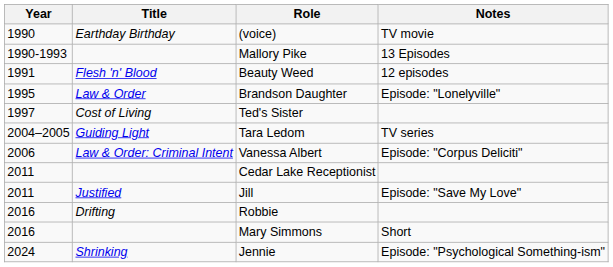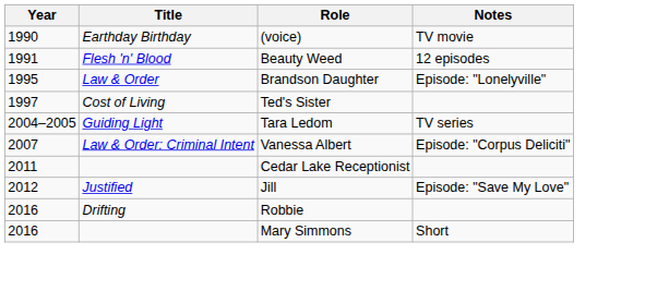 <table class="wikitable sortable">
 <tr>
 <th>Year</th>
 <th>Title</th>
 <th>Role</th>
 <th class="unsortable">Notes</th>
 </tr>
 <tr>
 <td>1990</td>
 <td><em>Earthday Birthday</em></td>
 <td>(voice)</td>
 <td>TV movie</td>
-</tr>
-<tr>
-<td>1990-1993</td>
-<td><em></em></td>
-<td>Mallory Pike</td>
-<td>13 Episodes</td>
 </tr>
 <tr>
 <td>1991</td>
 <td><em><a href='#'>Flesh 'n' Blood</a></em></td>
 <td>Beauty Weed</td>
 <td>12 episodes</td>
 </tr>
 <tr>
 <td>1995</td>
 <td><em><a href='#'>Law & Order</a></em></td>
 <td>Brandson Daughter</td>
 <td>Episode: "Lonelyville"</td>
 </tr>
 <tr>
 <td>1997</td>
 <td><em>Cost of Living</em></td>
 <td>Ted's Sister</td>
 <td></td>
 </tr>
 <tr>
 <td>2004–2005</td>
 <td><em><a href='#'>Guiding Light</a></em></td>
 <td>Tara Ledom</td>
 <td>TV series</td>
 </tr>
 <tr>
-<td>2006</td>
+<td>2007</td>
 <td><em><a href='#'>Law & Order: Criminal Intent</a></em></td>
 <td>Vanessa Albert</td>
 <td>Episode: "Corpus Deliciti"</td>
 </tr>
 <tr>
 <td>2011</td>
 <td><em></em></td>
 <td>Cedar Lake Receptionist</td>
 <td></td>
 </tr>
 <tr>
-<td>2011</td>
+<td>2012</td>
 <td><em><a href='#'>Justified</a></em></td>
 <td>Jill</td>
 <td>Episode: "Save My Love"</td>
 </tr>
 <tr>
 <td>2016</td>
 <td><em>Drifting</em></td>
 <td>Robbie</td>
 </tr>
 <tr>
 <td>2016</td>
 <td><em></em></td>
 <td>Mary Simmons</td>
 <td>Short</td>
 </tr>
-<tr>
-<td>2024</td>
-<td><em><a href='#'>Shrinking</a></em></td>
-<td>Jennie</td>
-<td>Episode: "Psychological Something-ism"</td>
-</tr>
 </table>
